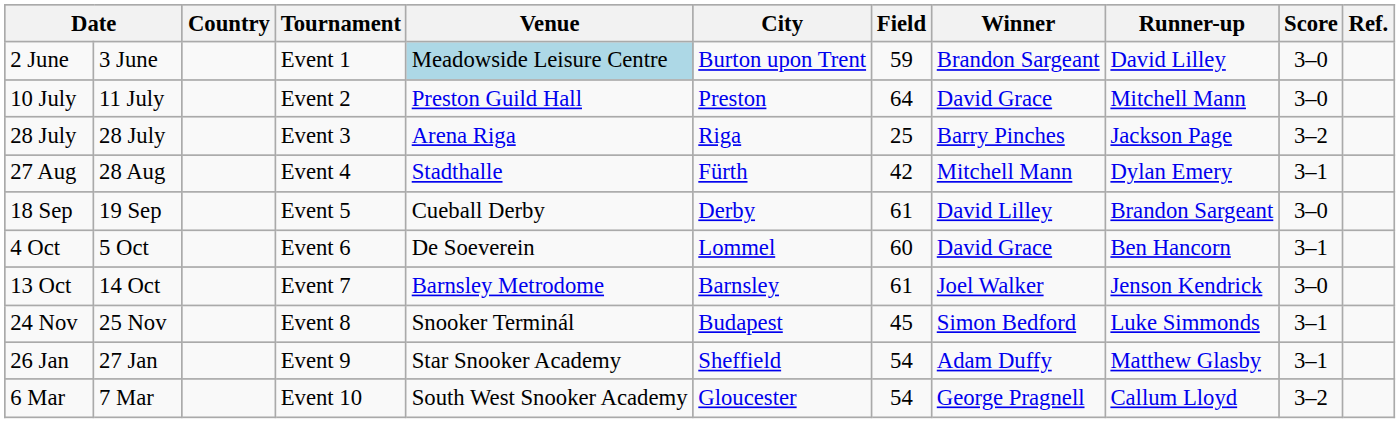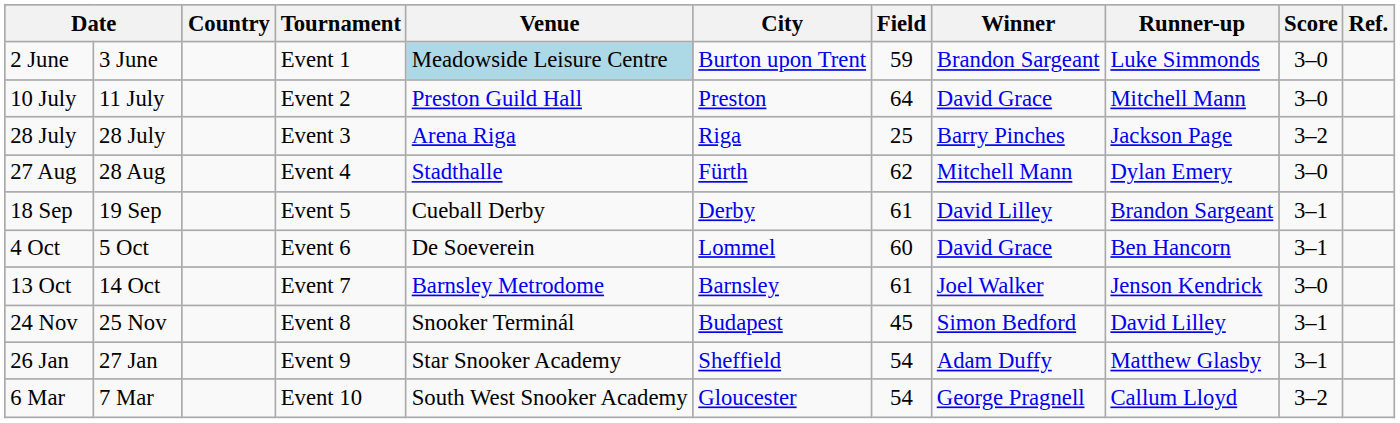 <table class="wikitable" style="font-size: 85%">
 <tr>
 <th colspan="2" style="width:100px; text-align:center;">Date</th>
 <th>Country</th>
 <th>Tournament</th>
 <th>Venue</th>
 <th>City</th>
 <th>Field</th>
 <th>Winner</th>
 <th>Runner-up</th>
 <th>Score</th>
 <th>Ref.</th>
 </tr>
 <tr>
 <td>2 June</td>
 <td>3 June</td>
 <td></td>
 <td>Event 1</td>
 <td style="background: lightblue;">Meadowside Leisure Centre</td>
 <td><a href='#'>Burton upon Trent</a></td>
 <td align=center>59</td>
 <td> <a href='#'>Brandon Sargeant</a></td>
-<td> <a href='#'>David Lilley</a></td>
+<td> <a href='#'>Luke Simmonds</a></td>
 <td align=center>3–0</td>
 <td></td>
 </tr>
 <tr>
 <td>10 July</td>
 <td>11 July</td>
 <td></td>
 <td>Event 2</td>
 <td><a href='#'>Preston Guild Hall</a></td>
 <td><a href='#'>Preston</a></td>
 <td align=center>64</td>
 <td> <a href='#'>David Grace</a></td>
 <td> <a href='#'>Mitchell Mann</a></td>
 <td align=center>3–0</td>
 <td></td>
 </tr>
 <tr>
 <td>28 July</td>
 <td>28 July</td>
 <td></td>
 <td>Event 3</td>
 <td><a href='#'>Arena Riga</a></td>
 <td><a href='#'>Riga</a></td>
 <td align=center>25</td>
 <td> <a href='#'>Barry Pinches</a></td>
 <td> <a href='#'>Jackson Page</a></td>
 <td align=center>3–2</td>
 <td></td>
 </tr>
 <tr>
 <td>27 Aug</td>
 <td>28 Aug</td>
 <td></td>
 <td>Event 4</td>
 <td><a href='#'>Stadthalle</a></td>
 <td><a href='#'>Fürth</a></td>
-<td align=center>42</td>
+<td align=center>62</td>
 <td> <a href='#'>Mitchell Mann</a></td>
 <td> <a href='#'>Dylan Emery</a></td>
-<td align=center>3–1</td>
+<td align=center>3–0</td>
 <td></td>
 </tr>
 <tr>
 <td>18 Sep</td>
 <td>19 Sep</td>
 <td></td>
 <td>Event 5</td>
 <td>Cueball Derby</td>
 <td><a href='#'>Derby</a></td>
 <td align=center>61</td>
 <td> <a href='#'>David Lilley</a></td>
 <td> <a href='#'>Brandon Sargeant</a></td>
-<td align=center>3–0</td>
+<td align=center>3–1</td>
 <td></td>
 </tr>
 <tr>
 <td>4 Oct</td>
 <td>5 Oct</td>
 <td></td>
 <td>Event 6</td>
 <td>De Soeverein</td>
 <td><a href='#'>Lommel</a></td>
 <td align=center>60</td>
 <td> <a href='#'>David Grace</a></td>
 <td> <a href='#'>Ben Hancorn</a></td>
 <td align=center>3–1</td>
 <td></td>
 </tr>
 <tr>
 <td>13 Oct</td>
 <td>14 Oct</td>
 <td></td>
 <td>Event 7</td>
 <td><a href='#'>Barnsley Metrodome</a></td>
 <td><a href='#'>Barnsley</a></td>
 <td align=center>61</td>
 <td> <a href='#'>Joel Walker</a></td>
 <td> <a href='#'>Jenson Kendrick</a></td>
 <td align=center>3–0</td>
 <td></td>
 </tr>
 <tr>
 <td>24 Nov</td>
 <td>25 Nov</td>
 <td></td>
 <td>Event 8</td>
 <td>Snooker Terminál</td>
 <td><a href='#'>Budapest</a></td>
 <td align=center>45</td>
 <td> <a href='#'>Simon Bedford</a></td>
-<td> <a href='#'>Luke Simmonds</a></td>
+<td> <a href='#'>David Lilley</a></td>
 <td align=center>3–1</td>
 <td></td>
 </tr>
 <tr>
 <td>26 Jan</td>
 <td>27 Jan</td>
 <td></td>
 <td>Event 9</td>
 <td>Star Snooker Academy</td>
 <td><a href='#'>Sheffield</a></td>
 <td align=center>54</td>
 <td> <a href='#'>Adam Duffy</a></td>
 <td> <a href='#'>Matthew Glasby</a></td>
 <td align=center>3–1</td>
 <td></td>
 </tr>
 <tr>
 <td>6 Mar</td>
 <td>7 Mar</td>
 <td></td>
 <td>Event 10</td>
 <td>South West Snooker Academy</td>
 <td><a href='#'>Gloucester</a></td>
 <td align=center>54</td>
 <td> <a href='#'>George Pragnell</a></td>
 <td> <a href='#'>Callum Lloyd</a></td>
 <td align=center>3–2</td>
 <td></td>
 </tr>
 </table>
